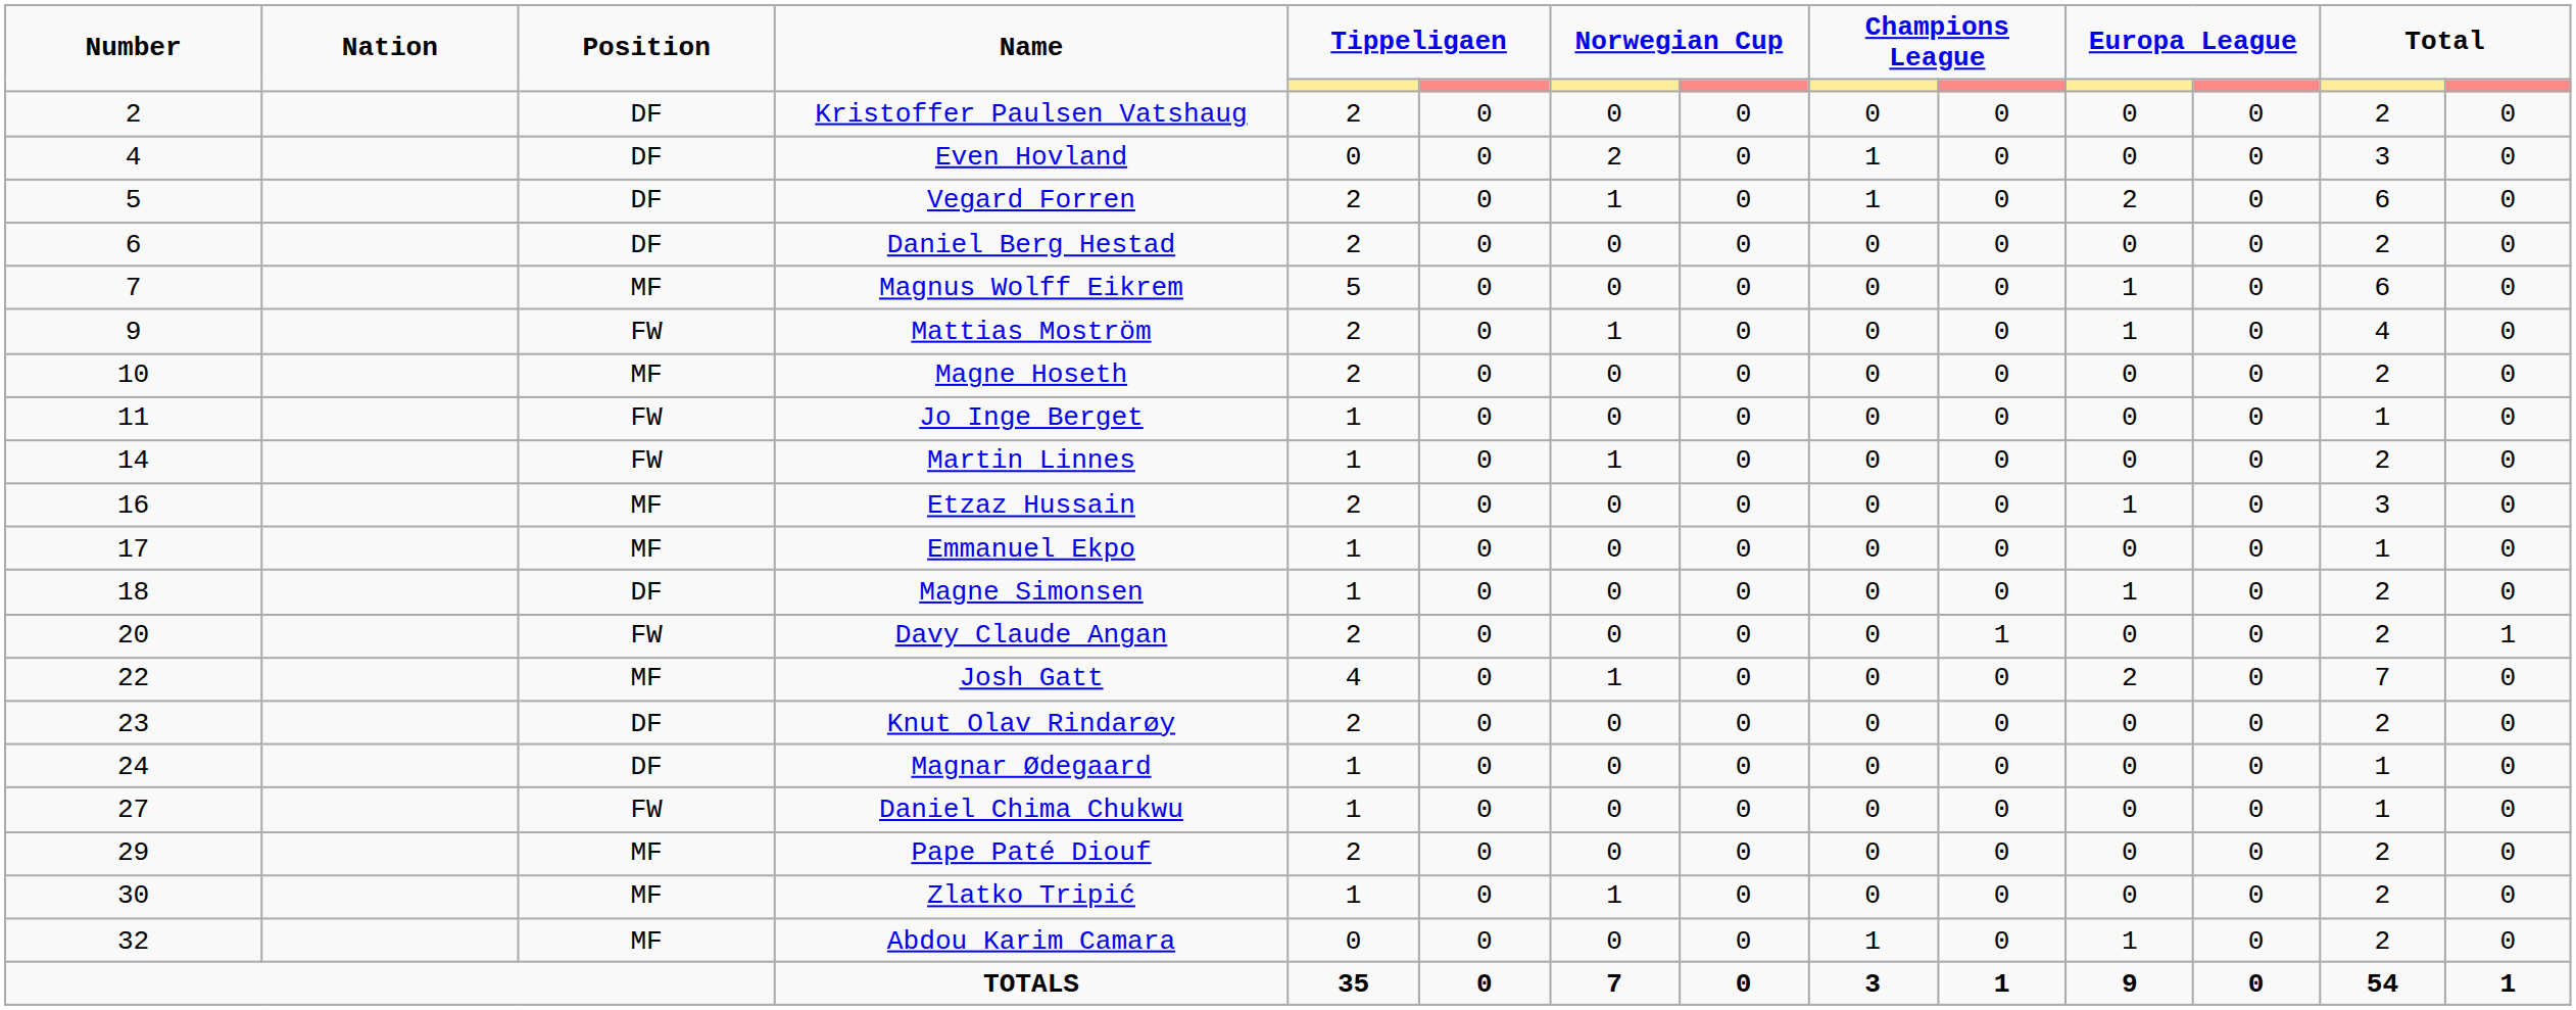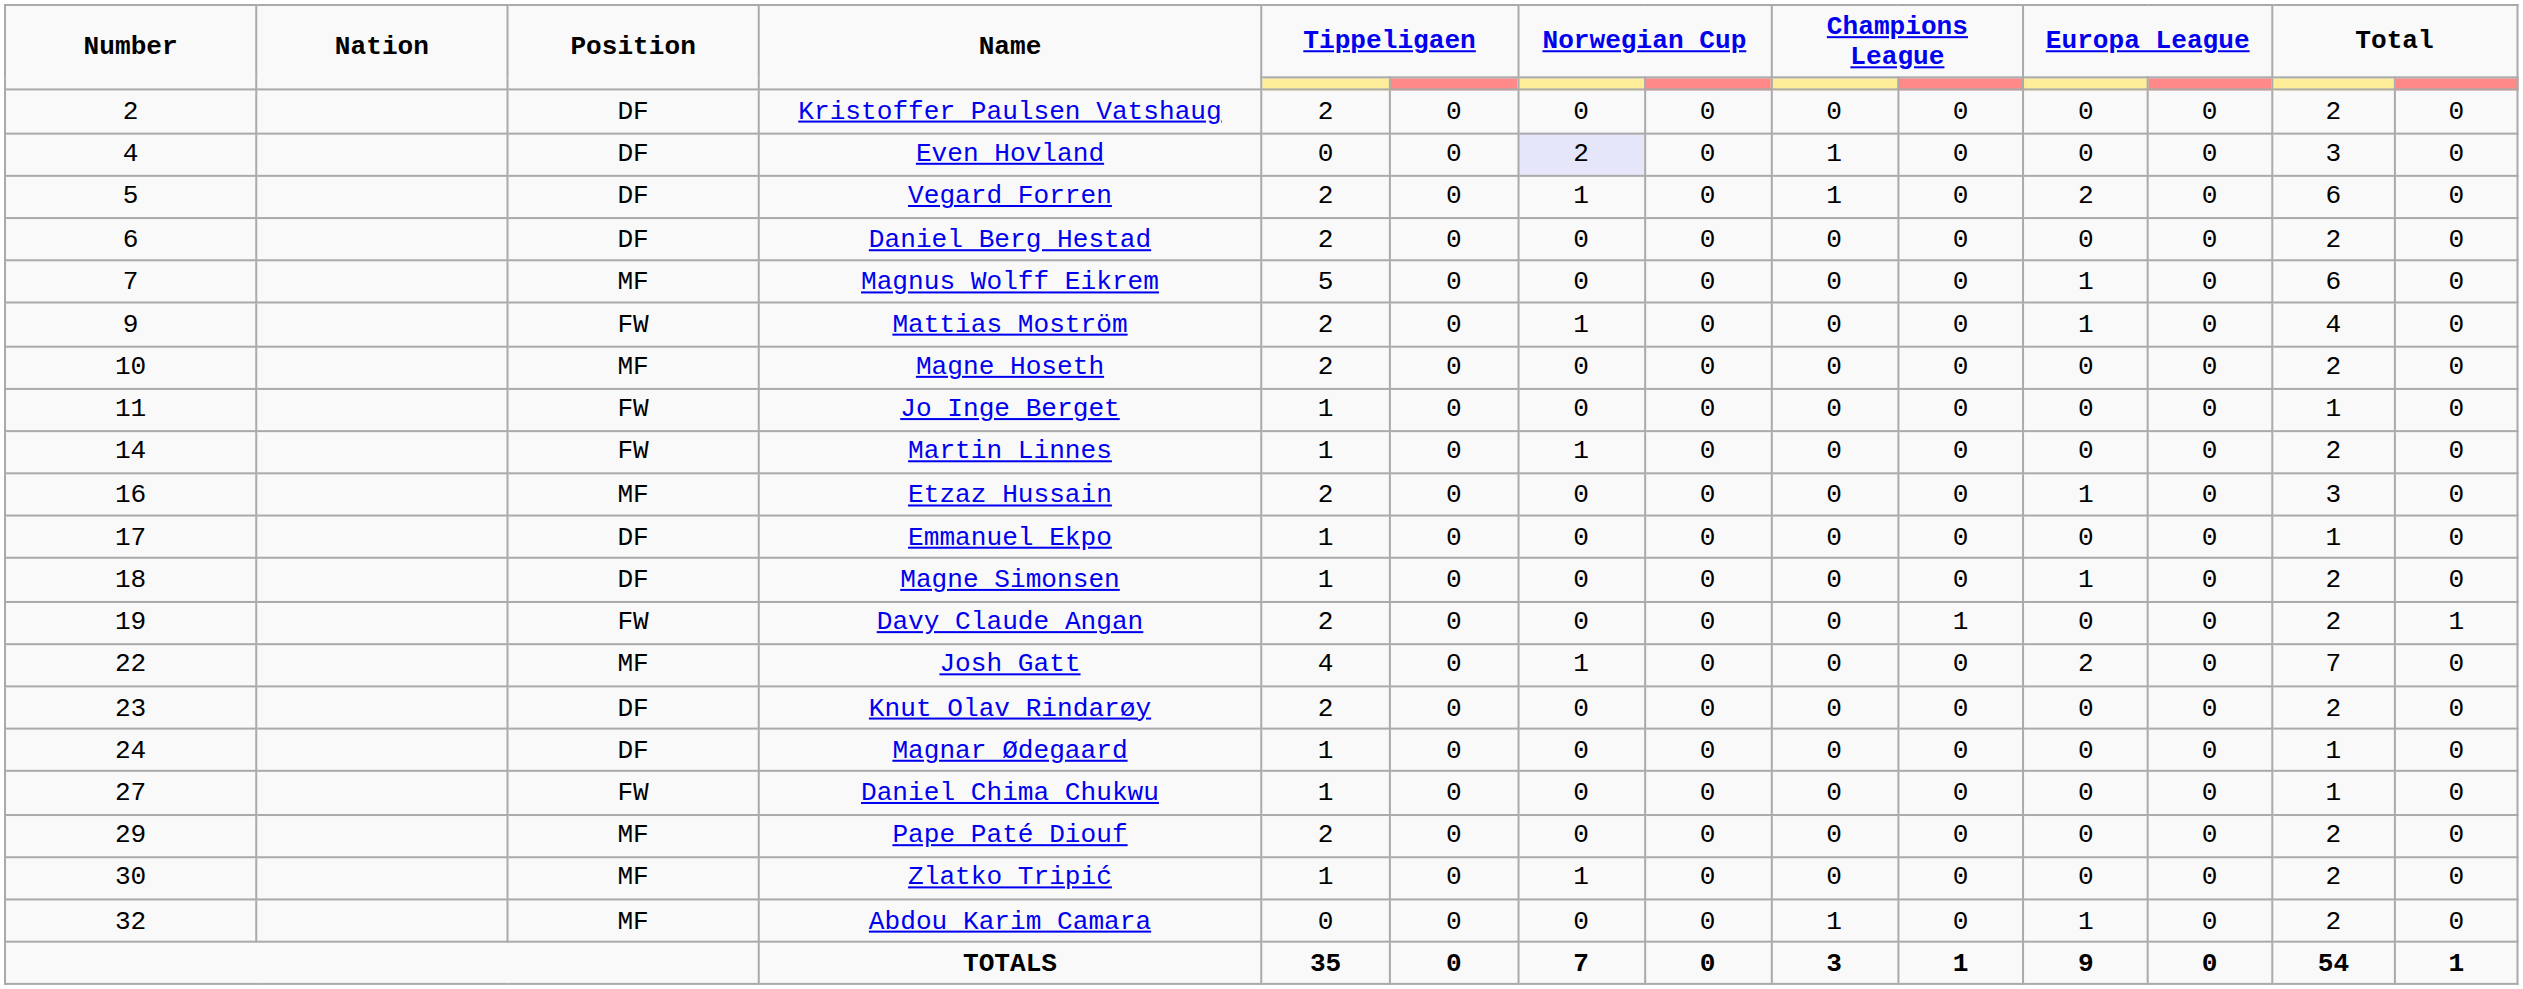 <table class="wikitable" style="font-size: 100%; text-align: center;">
 <tr>
 <td rowspan="2" width="10%" align="center"><strong>Number</strong></td>
 <td rowspan="2" width="10%" align="center"><strong>Nation</strong></td>
 <td rowspan="2" width="10%" align="center"><strong>Position</strong></td>
 <td rowspan="2" width="20%" align="center"><strong>Name</strong></td>
 <td colspan="2" align="center"><strong><a href='#'>Tippeligaen</a></strong></td>
 <td colspan="2" align="center"><strong><a href='#'>Norwegian Cup</a></strong></td>
 <td colspan="2" align="center"><strong><a href='#'>Champions League</a></strong></td>
 <td colspan="2" align="center"><strong><a href='#'>Europa League</a></strong></td>
 <td colspan="2" align="center"><strong>Total</strong></td>
 </tr>
 <tr>
 <th width=60 style="background: #FFEE99"></th>
 <th width=60 style="background: #FF8888"></th>
 <th width=60 style="background: #FFEE99"></th>
 <th width=60 style="background: #FF8888"></th>
 <th width=60 style="background: #FFEE99"></th>
 <th width=60 style="background: #FF8888"></th>
 <th width=60 style="background: #FFEE99"></th>
 <th width=60 style="background: #FF8888"></th>
 <th width=60 style="background: #FFEE99"></th>
 <th width=60 style="background: #FF8888"></th>
 </tr>
 <tr>
 <td>2</td>
 <td></td>
 <td>DF</td>
 <td><a href='#'>Kristoffer Paulsen Vatshaug</a></td>
 <td>2</td>
 <td>0</td>
 <td>0</td>
 <td>0</td>
 <td>0</td>
 <td>0</td>
 <td>0</td>
 <td>0</td>
 <td>2</td>
 <td>0</td>
 </tr>
 <tr>
 <td>4</td>
 <td></td>
 <td>DF</td>
 <td><a href='#'>Even Hovland</a></td>
 <td>0</td>
 <td>0</td>
-<td>2</td>
+<td style="background: lavender;">2</td>
 <td>0</td>
 <td>1</td>
 <td>0</td>
 <td>0</td>
 <td>0</td>
 <td>3</td>
 <td>0</td>
 </tr>
 <tr>
 <td>5</td>
 <td></td>
 <td>DF</td>
 <td><a href='#'>Vegard Forren</a></td>
 <td>2</td>
 <td>0</td>
 <td>1</td>
 <td>0</td>
 <td>1</td>
 <td>0</td>
 <td>2</td>
 <td>0</td>
 <td>6</td>
 <td>0</td>
 </tr>
 <tr>
 <td>6</td>
 <td></td>
 <td>DF</td>
 <td><a href='#'>Daniel Berg Hestad</a></td>
 <td>2</td>
 <td>0</td>
 <td>0</td>
 <td>0</td>
 <td>0</td>
 <td>0</td>
 <td>0</td>
 <td>0</td>
 <td>2</td>
 <td>0</td>
 </tr>
 <tr>
 <td>7</td>
 <td></td>
 <td>MF</td>
 <td><a href='#'>Magnus Wolff Eikrem</a></td>
 <td>5</td>
 <td>0</td>
 <td>0</td>
 <td>0</td>
 <td>0</td>
 <td>0</td>
 <td>1</td>
 <td>0</td>
 <td>6</td>
 <td>0</td>
 </tr>
 <tr>
 <td>9</td>
 <td></td>
 <td>FW</td>
 <td><a href='#'>Mattias Moström</a></td>
 <td>2</td>
 <td>0</td>
 <td>1</td>
 <td>0</td>
 <td>0</td>
 <td>0</td>
 <td>1</td>
 <td>0</td>
 <td>4</td>
 <td>0</td>
 </tr>
 <tr>
 <td>10</td>
 <td></td>
 <td>MF</td>
 <td><a href='#'>Magne Hoseth</a></td>
 <td>2</td>
 <td>0</td>
 <td>0</td>
 <td>0</td>
 <td>0</td>
 <td>0</td>
 <td>0</td>
 <td>0</td>
 <td>2</td>
 <td>0</td>
 </tr>
 <tr>
 <td>11</td>
 <td></td>
 <td>FW</td>
 <td><a href='#'>Jo Inge Berget</a></td>
 <td>1</td>
 <td>0</td>
 <td>0</td>
 <td>0</td>
 <td>0</td>
 <td>0</td>
 <td>0</td>
 <td>0</td>
 <td>1</td>
 <td>0</td>
 </tr>
 <tr>
 <td>14</td>
 <td></td>
 <td>FW</td>
 <td><a href='#'>Martin Linnes</a></td>
 <td>1</td>
 <td>0</td>
 <td>1</td>
 <td>0</td>
 <td>0</td>
 <td>0</td>
 <td>0</td>
 <td>0</td>
 <td>2</td>
 <td>0</td>
 </tr>
 <tr>
 <td>16</td>
 <td></td>
 <td>MF</td>
 <td><a href='#'>Etzaz Hussain</a></td>
 <td>2</td>
 <td>0</td>
 <td>0</td>
 <td>0</td>
 <td>0</td>
 <td>0</td>
 <td>1</td>
 <td>0</td>
 <td>3</td>
 <td>0</td>
 </tr>
 <tr>
 <td>17</td>
 <td></td>
-<td>MF</td>
+<td>DF</td>
 <td><a href='#'>Emmanuel Ekpo</a></td>
 <td>1</td>
 <td>0</td>
 <td>0</td>
 <td>0</td>
 <td>0</td>
 <td>0</td>
 <td>0</td>
 <td>0</td>
 <td>1</td>
 <td>0</td>
 </tr>
 <tr>
 <td>18</td>
 <td></td>
 <td>DF</td>
 <td><a href='#'>Magne Simonsen</a></td>
 <td>1</td>
 <td>0</td>
 <td>0</td>
 <td>0</td>
 <td>0</td>
 <td>0</td>
 <td>1</td>
 <td>0</td>
 <td>2</td>
 <td>0</td>
 </tr>
 <tr>
-<td>20</td>
+<td>19</td>
 <td></td>
 <td>FW</td>
 <td><a href='#'>Davy Claude Angan</a></td>
 <td>2</td>
 <td>0</td>
 <td>0</td>
 <td>0</td>
 <td>0</td>
 <td>1</td>
 <td>0</td>
 <td>0</td>
 <td>2</td>
 <td>1</td>
 </tr>
 <tr>
 <td>22</td>
 <td></td>
 <td>MF</td>
 <td><a href='#'>Josh Gatt</a></td>
 <td>4</td>
 <td>0</td>
 <td>1</td>
 <td>0</td>
 <td>0</td>
 <td>0</td>
 <td>2</td>
 <td>0</td>
 <td>7</td>
 <td>0</td>
 </tr>
 <tr>
 <td>23</td>
 <td></td>
 <td>DF</td>
 <td><a href='#'>Knut Olav Rindarøy</a></td>
 <td>2</td>
 <td>0</td>
 <td>0</td>
 <td>0</td>
 <td>0</td>
 <td>0</td>
 <td>0</td>
 <td>0</td>
 <td>2</td>
 <td>0</td>
 </tr>
 <tr>
 <td>24</td>
 <td></td>
 <td>DF</td>
 <td><a href='#'>Magnar Ødegaard</a></td>
 <td>1</td>
 <td>0</td>
 <td>0</td>
 <td>0</td>
 <td>0</td>
 <td>0</td>
 <td>0</td>
 <td>0</td>
 <td>1</td>
 <td>0</td>
 </tr>
 <tr>
 <td>27</td>
 <td></td>
 <td>FW</td>
 <td><a href='#'>Daniel Chima Chukwu</a></td>
 <td>1</td>
 <td>0</td>
 <td>0</td>
 <td>0</td>
 <td>0</td>
 <td>0</td>
 <td>0</td>
 <td>0</td>
 <td>1</td>
 <td>0</td>
 </tr>
 <tr>
 <td>29</td>
 <td></td>
 <td>MF</td>
 <td><a href='#'>Pape Paté Diouf</a></td>
 <td>2</td>
 <td>0</td>
 <td>0</td>
 <td>0</td>
 <td>0</td>
 <td>0</td>
 <td>0</td>
 <td>0</td>
 <td>2</td>
 <td>0</td>
 </tr>
 <tr>
 <td>30</td>
 <td></td>
 <td>MF</td>
 <td><a href='#'>Zlatko Tripić</a></td>
 <td>1</td>
 <td>0</td>
 <td>1</td>
 <td>0</td>
 <td>0</td>
 <td>0</td>
 <td>0</td>
 <td>0</td>
 <td>2</td>
 <td>0</td>
 </tr>
 <tr>
 <td>32</td>
 <td></td>
 <td>MF</td>
 <td><a href='#'>Abdou Karim Camara</a></td>
 <td>0</td>
 <td>0</td>
 <td>0</td>
 <td>0</td>
 <td>1</td>
 <td>0</td>
 <td>1</td>
 <td>0</td>
 <td>2</td>
 <td>0</td>
 </tr>
 <tr>
 <td colspan="3"></td>
 <td><strong>TOTALS</strong></td>
 <td><strong>35</strong></td>
 <td><strong>0</strong></td>
 <td><strong>7</strong></td>
 <td><strong>0</strong></td>
 <td><strong>3</strong></td>
 <td><strong>1</strong></td>
 <td><strong>9</strong></td>
 <td><strong>0</strong></td>
 <td><strong>54</strong></td>
 <td><strong>1</strong></td>
 </tr>
 </table>
